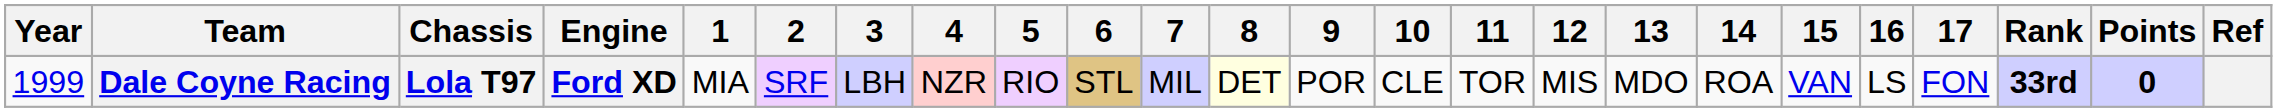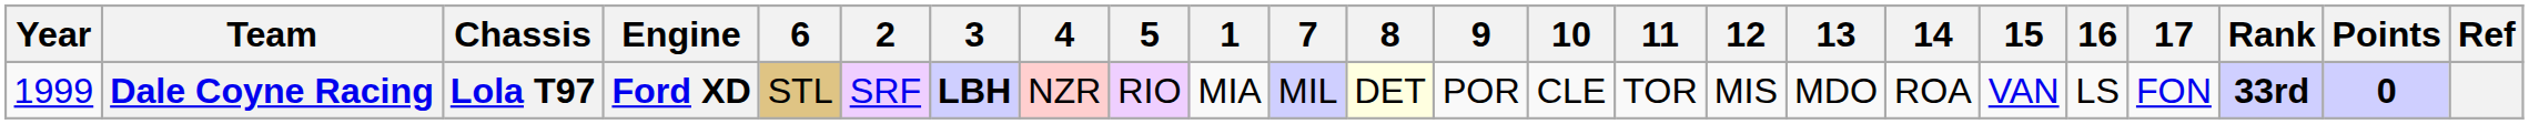 <table class="wikitable" style="text-align:center; font-size:95%">
 <tr>
 <th>Year</th>
 <th>Team</th>
 <th>Chassis</th>
 <th>Engine</th>
-<th>1</th>
+<th>6</th>
 <th>2</th>
 <th>3</th>
 <th>4</th>
 <th>5</th>
-<th>6</th>
+<th>1</th>
 <th>7</th>
 <th>8</th>
 <th>9</th>
 <th>10</th>
 <th>11</th>
 <th>12</th>
 <th>13</th>
 <th>14</th>
 <th>15</th>
 <th>16</th>
 <th>17</th>
 <th>Rank</th>
 <th>Points</th>
 <th>Ref</th>
 </tr>
 <tr>
 <td><a href='#'>1999</a></td>
 <th><a href='#'>Dale Coyne Racing</a></th>
 <th><a href='#'>Lola</a> T97</th>
 <th><a href='#'>Ford</a> XD</th>
-<td>MIA</td>
+<td style="background:#DFC484;">STL<br></td>
 <td style="background:#EFCFFF;"><a href='#'>SRF</a><br></td>
-<td style="background:#CFCFFF;">LBH<br></td>
+<td style="background:#CFCFFF;"><strong>LBH<br></strong></td>
 <td style="background:#ffcfcf;">NZR<br></td>
 <td style="background:#EFCFFF;">RIO<br></td>
-<td style="background:#DFC484;">STL<br></td>
+<td>MIA</td>
 <td style="background:#CFCFFF;">MIL<br></td>
 <td style="background: lightyellow;">DET</td>
 <td>POR</td>
 <td>CLE</td>
 <td>TOR</td>
 <td>MIS</td>
 <td>MDO</td>
 <td>ROA</td>
 <td><a href='#'>VAN</a></td>
 <td>LS</td>
 <td><a href='#'>FON</a></td>
 <td style="background:#CFCFFF;"><strong>33rd</strong></td>
 <td style="background:#CFCFFF;"><strong>0</strong></td>
 <th></th>
 </tr>
 </table>
